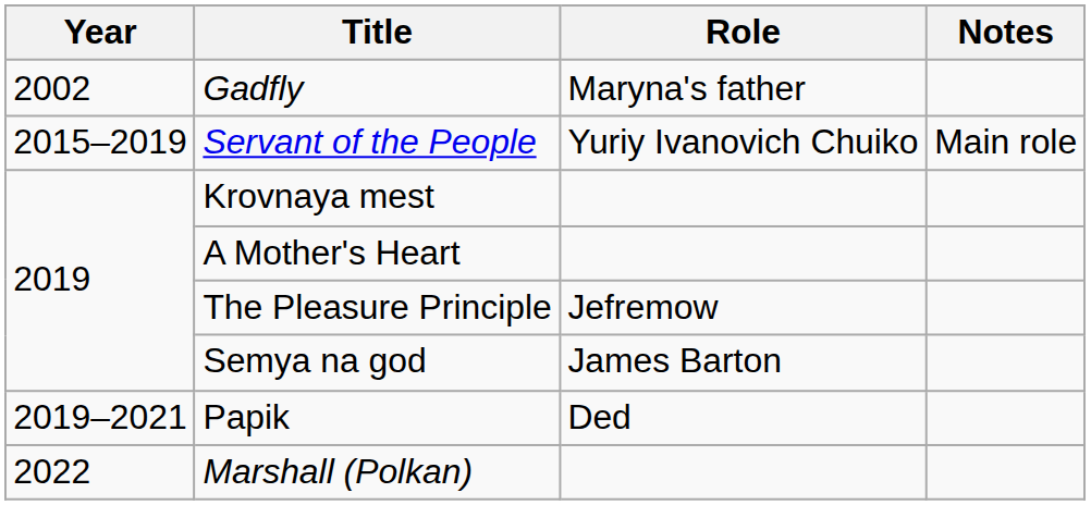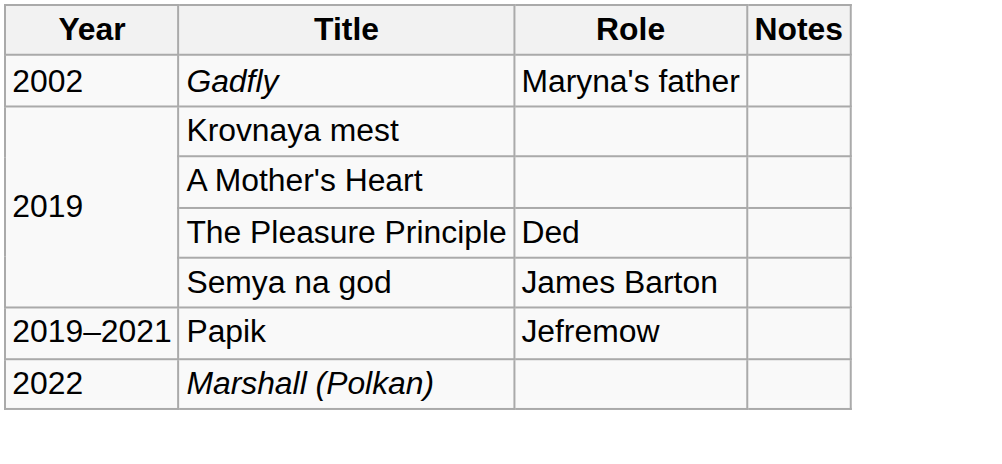 <table class="wikitable sortable">
 <tr>
 <th>Year</th>
 <th>Title</th>
 <th>Role</th>
 <th>Notes</th>
 </tr>
 <tr>
 <td>2002</td>
 <td><em>Gadfly</em></td>
 <td>Maryna's father</td>
 <td></td>
 </tr>
 <tr>
-<td>2015–2019</td>
-<td><em><a href='#'>Servant of the People</a></em></td>
-<td>Yuriy Ivanovich Chuiko</td>
-<td>Main role</td>
-</tr>
-<tr>
 <td rowspan="4">2019</td>
 <td>Krovnaya mest</td>
 <td></td>
 <td></td>
 </tr>
 <tr>
 <td>A Mother's Heart</td>
 <td></td>
 <td></td>
 </tr>
 <tr>
 <td>The Pleasure Principle</td>
-<td>Jefremow</td>
+<td>Ded</td>
 <td></td>
 </tr>
 <tr>
 <td>Semya na god</td>
 <td>James Barton</td>
 <td></td>
 </tr>
 <tr>
 <td>2019–2021</td>
 <td>Papik</td>
-<td>Ded</td>
+<td>Jefremow</td>
 <td></td>
 </tr>
 <tr>
 <td>2022</td>
 <td><em>Marshall (Polkan)</em></td>
 <td></td>
 <td></td>
 </tr>
 </table>
